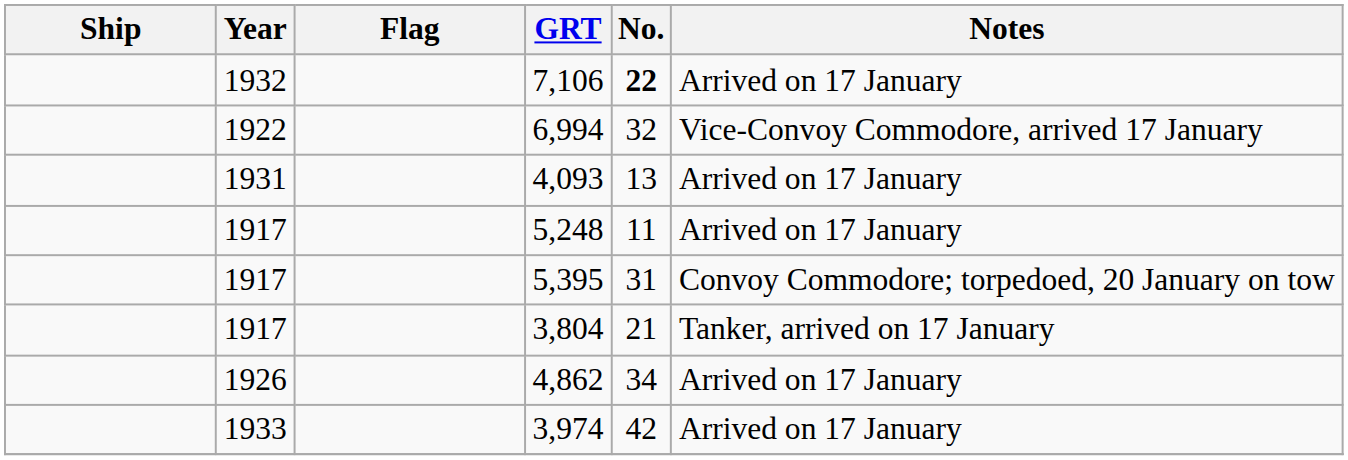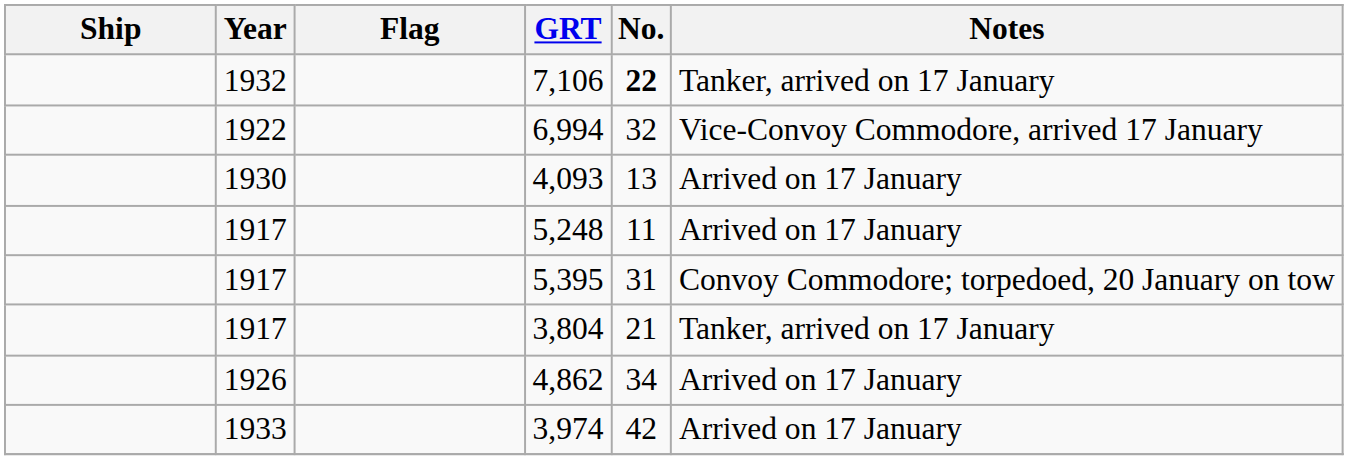 <table class="wikitable sortable">
 <tr>
 <th scope="col" width="100px">Ship</th>
 <th scope="col" width="20px">Year</th>
 <th scope="col" width="110px">Flag</th>
 <th scope="col" width="30px"><a href='#'>GRT</a></th>
 <th scope="col" width="20px">No.</th>
 <th>Notes</th>
 </tr>
 <tr>
 <td align="left"></td>
 <td align="left">1932</td>
 <td align="left"></td>
 <td align="right">7,106</td>
 <td align="center"><strong>22</strong></td>
-<td align="left">Arrived on 17 January</td>
+<td align="left">Tanker, arrived on 17 January</td>
 </tr>
 <tr>
 <td align="left"></td>
 <td align="left">1922</td>
 <td align="left"></td>
 <td align="right">6,994</td>
 <td align="center">32</td>
 <td align="left">Vice-Convoy Commodore, arrived 17 January</td>
 </tr>
 <tr>
 <td align="left"></td>
-<td align="left">1931</td>
+<td align="left">1930</td>
 <td align="left"></td>
 <td align="right">4,093</td>
 <td align="center">13</td>
 <td align="left">Arrived on 17 January</td>
 </tr>
 <tr>
 <td align="left"></td>
 <td align="left">1917</td>
 <td align="left"></td>
 <td align="right">5,248</td>
 <td align="center">11</td>
 <td align="left">Arrived on 17 January</td>
 </tr>
 <tr>
 <td align="left"></td>
 <td align="left">1917</td>
 <td align="left"></td>
 <td align="right">5,395</td>
 <td align="center">31</td>
 <td align="left">Convoy Commodore; torpedoed, 20 January on tow</td>
 </tr>
 <tr>
 <td align="left"></td>
 <td align="left">1917</td>
 <td align="left"></td>
 <td align="right">3,804</td>
 <td align="center">21</td>
 <td align="left">Tanker, arrived on 17 January</td>
 </tr>
 <tr>
 <td align="left"></td>
 <td align="left">1926</td>
 <td align="left"></td>
 <td align="right">4,862</td>
 <td align="center">34</td>
 <td align="left">Arrived on 17 January</td>
 </tr>
 <tr>
 <td align="left"></td>
 <td align="left">1933</td>
 <td align="left"></td>
 <td align="right">3,974</td>
 <td align="center">42</td>
 <td align="left">Arrived on 17 January</td>
 </tr>
 <tr>
 </tr>
 </table>
